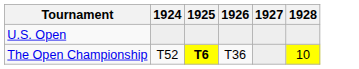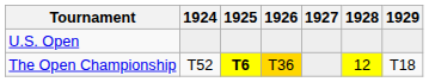 <table class="wikitable" style="font-size:95%;text-align:center;">
 <tr>
 <th>Tournament</th>
 <th>1924</th>
 <th>1925</th>
 <th>1926</th>
 <th>1927</th>
 <th>1928</th>
+<th>1929</th>
 </tr>
 <tr>
 <td align=left><a href='#'>U.S. Open</a></td>
+<td style="background:#eeeeee;"></td>
 <td style="background:#eeeeee;"></td>
 <td style="background:#eeeeee;"></td>
 <td style="background:#eeeeee;"></td>
 <td style="background:#eeeeee;"></td>
 <td style="background:#eeeeee;"></td>
 </tr>
 <tr>
 <td align=left><a href='#'>The Open Championship</a></td>
 <td>T52</td>
 <td style="background:yellow;"><strong>T6</strong></td>
-<td>T36</td>
+<td style="background: gold;">T36</td>
 <td style="background:#eeeeee;"></td>
-<td style="background:yellow;">10</td>
+<td style="background:yellow;">12</td>
+<td>T18</td>
 </tr>
 </table>
